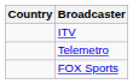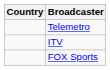 <table class="wikitable">
 <tr>
 <th align=center>Country</th>
 <th align=center>Broadcaster</th>
 </tr>
 <tr>
 <td></td>
-<td><a href='#'>ITV</a></td>
+<td><a href='#'>Telemetro</a></td>
 </tr>
 <tr>
 <td></td>
-<td><a href='#'>Telemetro</a></td>
+<td><a href='#'>ITV</a></td>
 </tr>
 <tr>
 <td></td>
 <td><a href='#'>FOX Sports</a></td>
 </tr>
 </table>
